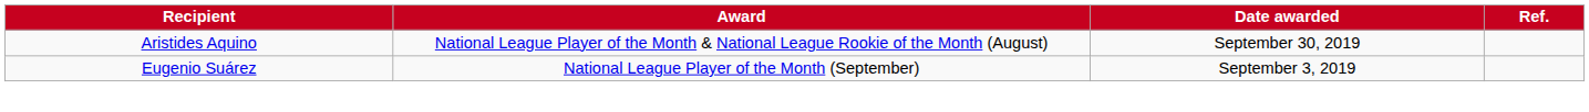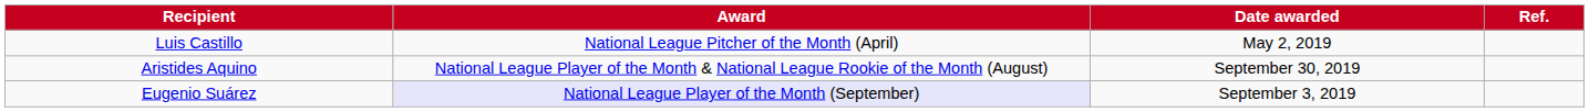 <table class="wikitable sortable" style="text-align:center">
 <tr>
 <th style="background:#C6011F; color:#FFF" width="5%">Recipient</th>
 <th style="background:#C6011F; color:#FFF" width="9%">Award</th>
 <th style="background:#C6011F; color:#FFF" width="5%">Date awarded</th>
 <th style="background:#C6011F; color:#FFF" width="1%" class="unsortable">Ref.</th>
+</tr>
+<tr>
+<td><a href='#'>Luis Castillo</a></td>
+<td><a href='#'>National League Pitcher of the Month</a> (April)</td>
+<td>May 2, 2019</td>
+<td></td>
 </tr>
 <tr>
 <td><a href='#'>Aristides Aquino</a></td>
 <td><a href='#'>National League Player of the Month</a> & <a href='#'>National League Rookie of the Month</a> (August)</td>
 <td>September 30, 2019</td>
 <td></td>
 </tr>
 <tr>
 <td><a href='#'>Eugenio Suárez</a></td>
-<td><a href='#'>National League Player of the Month</a> (September)</td>
+<td style="background: lavender;"><a href='#'>National League Player of the Month</a> (September)</td>
 <td>September 3, 2019</td>
 <td></td>
 </tr>
 </table>
